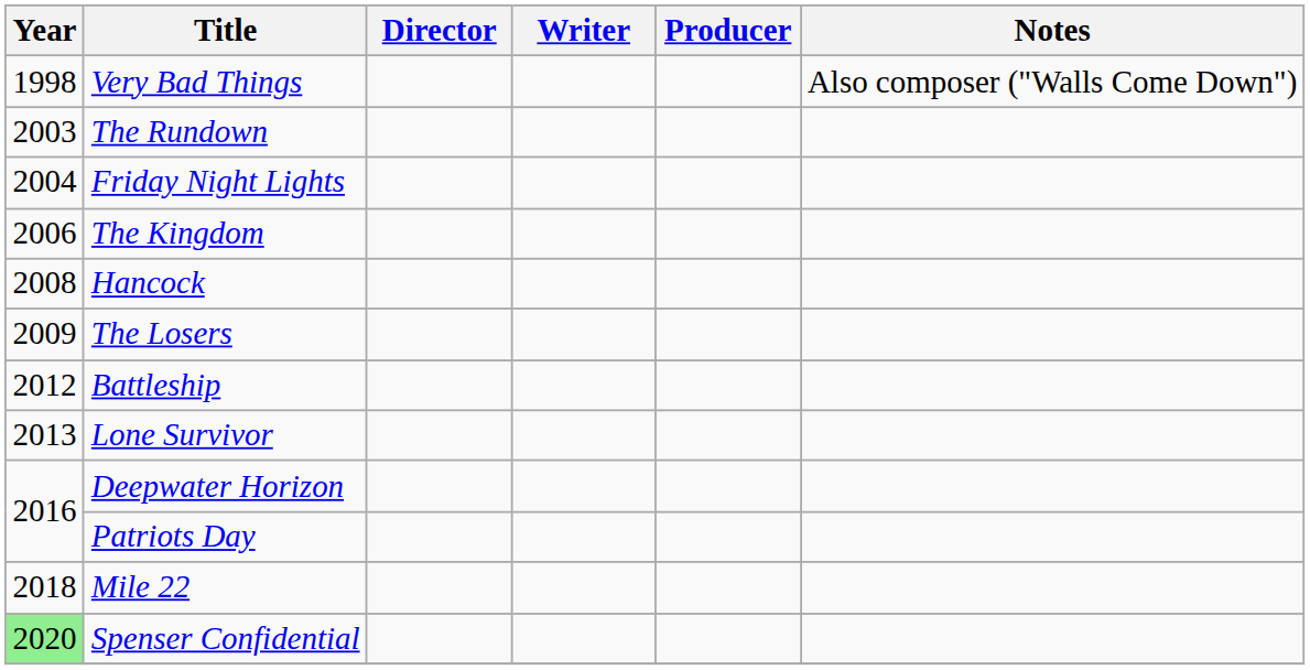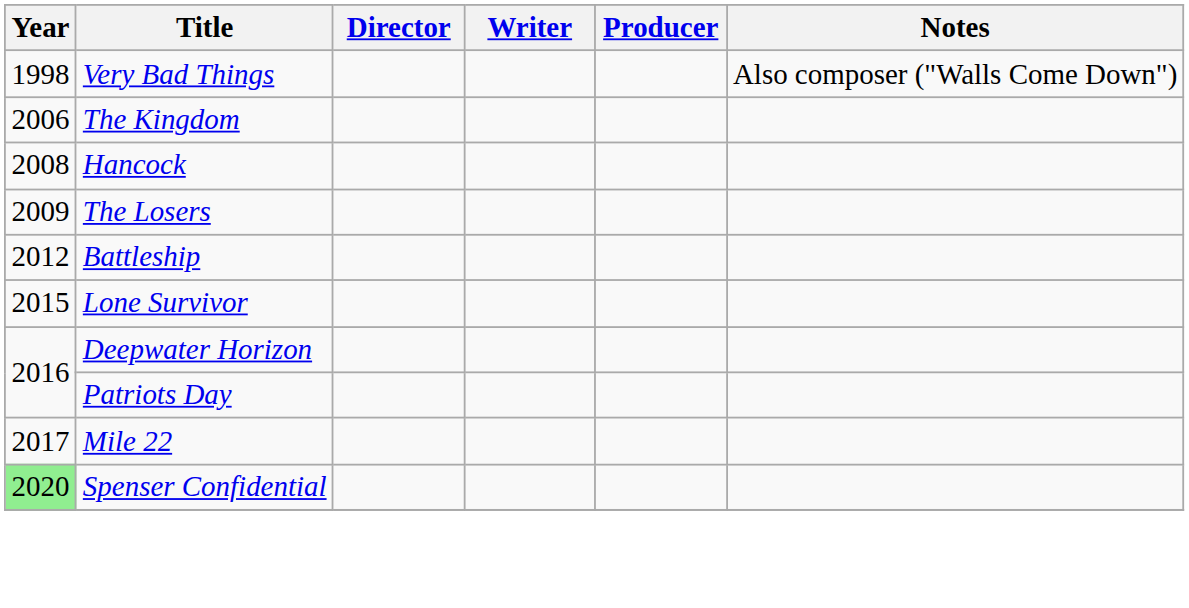 <table class="wikitable">
 <tr>
 <th>Year</th>
 <th>Title</th>
 <th width=65><a href='#'>Director</a></th>
 <th width=65><a href='#'>Writer</a></th>
 <th width=65><a href='#'>Producer</a></th>
 <th scope="col">Notes</th>
 </tr>
 <tr>
 <td>1998</td>
 <td><em><a href='#'>Very Bad Things</a></em></td>
 <td></td>
 <td></td>
 <td></td>
 <td>Also composer ("Walls Come Down")</td>
-</tr>
-<tr>
-<td>2003</td>
-<td><em><a href='#'>The Rundown</a></em></td>
-<td></td>
-<td></td>
-<td></td>
-<td></td>
-</tr>
-<tr>
-<td>2004</td>
-<td><em><a href='#'>Friday Night Lights</a></em></td>
-<td></td>
-<td></td>
-<td></td>
-<td></td>
 </tr>
 <tr>
 <td>2006</td>
 <td><em><a href='#'>The Kingdom</a></em></td>
 <td></td>
 <td></td>
 <td></td>
 <td></td>
 </tr>
 <tr>
 <td>2008</td>
 <td><em><a href='#'>Hancock</a></em></td>
 <td></td>
 <td></td>
 <td></td>
 <td></td>
 </tr>
 <tr>
 <td>2009</td>
 <td><em><a href='#'>The Losers</a></em></td>
 <td></td>
 <td></td>
 <td></td>
 <td></td>
 </tr>
 <tr>
 <td>2012</td>
 <td><em><a href='#'>Battleship</a></em></td>
 <td></td>
 <td></td>
 <td></td>
 <td></td>
 </tr>
 <tr>
-<td>2013</td>
+<td>2015</td>
 <td><em><a href='#'>Lone Survivor</a></em></td>
 <td></td>
 <td></td>
 <td></td>
 <td></td>
 </tr>
 <tr>
 <td rowspan=2>2016</td>
 <td><em><a href='#'>Deepwater Horizon</a></em></td>
 <td></td>
 <td></td>
 <td></td>
 <td></td>
 </tr>
 <tr>
 <td><em><a href='#'>Patriots Day</a></em></td>
 <td></td>
 <td></td>
 <td></td>
 <td></td>
 </tr>
 <tr>
-<td>2018</td>
+<td>2017</td>
 <td><em><a href='#'>Mile 22</a></em></td>
 <td></td>
 <td></td>
 <td></td>
 <td></td>
 </tr>
 <tr>
 <td style="background: lightgreen;">2020</td>
 <td><em><a href='#'>Spenser Confidential</a></em></td>
 <td></td>
 <td></td>
 <td></td>
 <td></td>
 </tr>
 <tr>
 </tr>
 </table>
